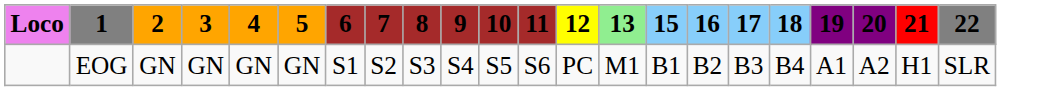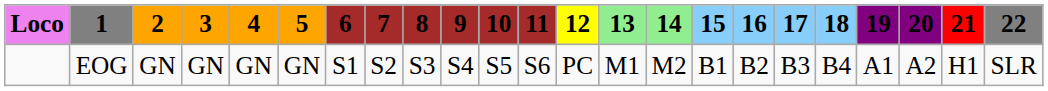 <table class="wikitable plainrowheaders unsortable" style="text-align:center">
 <tr>
 <th scope="col" rowspan="1" style="background:violet;">Loco</th>
 <th scope="col" rowspan="1" style="background:grey;">1</th>
 <th scope="col" rowspan="1" style="background:orange;">2</th>
 <th scope="col" rowspan="1" style="background:orange;">3</th>
 <th scope="col" rowspan="1" style="background:orange;">4</th>
 <th scope="col" rowspan="1" style="background:orange;">5</th>
 <th scope="col" rowspan="1" style="background:brown;">6</th>
 <th scope="col" rowspan="1" style="background:brown;">7</th>
 <th scope="col" rowspan="1" style="background:brown;">8</th>
 <th scope="col" rowspan="1" style="background:brown;">9</th>
 <th scope="col" rowspan="1" style="background:brown;">10</th>
 <th scope="col" rowspan="1" style="background:brown;">11</th>
 <th scope="col" rowspan="1" style="background:yellow;">12</th>
 <th scope="col" rowspan="1" style="background:lightgreen;">13</th>
+<th scope="col" rowspan="1" style="background:lightgreen;">14</th>
 <th scope="col" rowspan="1" style="background:lightskyblue;">15</th>
 <th scope="col" rowspan="1" style="background:lightskyblue;">16</th>
 <th scope="col" rowspan="1" style="background:lightskyblue;">17</th>
 <th scope="col" rowspan="1" style="background:lightskyblue;">18</th>
 <th scope="col" rowspan="1" style="background:purple;">19</th>
 <th scope="col" rowspan="1" style="background:purple;">20</th>
 <th scope="col" rowspan="1" style="background:red;">21</th>
 <th scope="col" rowspan="1" style="background:grey;">22</th>
 </tr>
 <tr>
 <td></td>
 <td>EOG</td>
 <td>GN</td>
 <td>GN</td>
 <td>GN</td>
 <td>GN</td>
 <td>S1</td>
 <td>S2</td>
 <td>S3</td>
 <td>S4</td>
 <td>S5</td>
 <td>S6</td>
 <td>PC</td>
 <td>M1</td>
+<td>M2</td>
 <td>B1</td>
 <td>B2</td>
 <td>B3</td>
 <td>B4</td>
 <td>A1</td>
 <td>A2</td>
 <td>H1</td>
 <td>SLR</td>
 </tr>
 </table>
